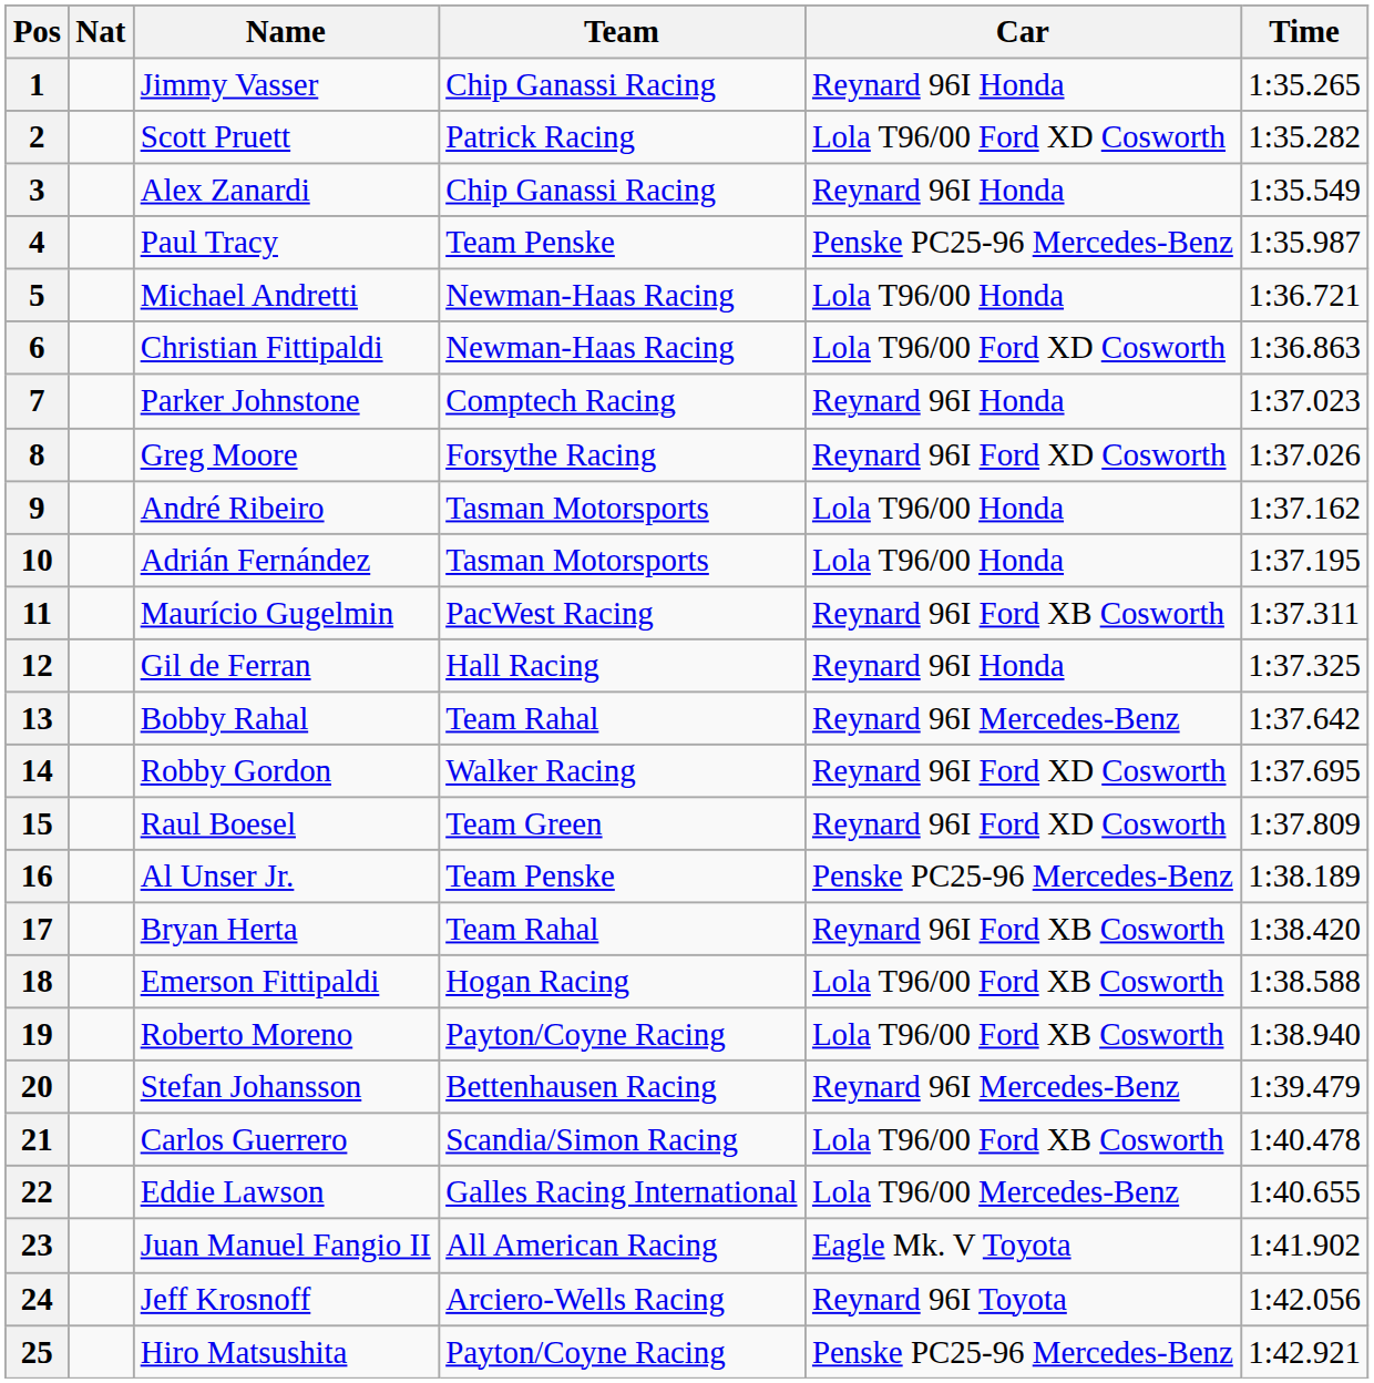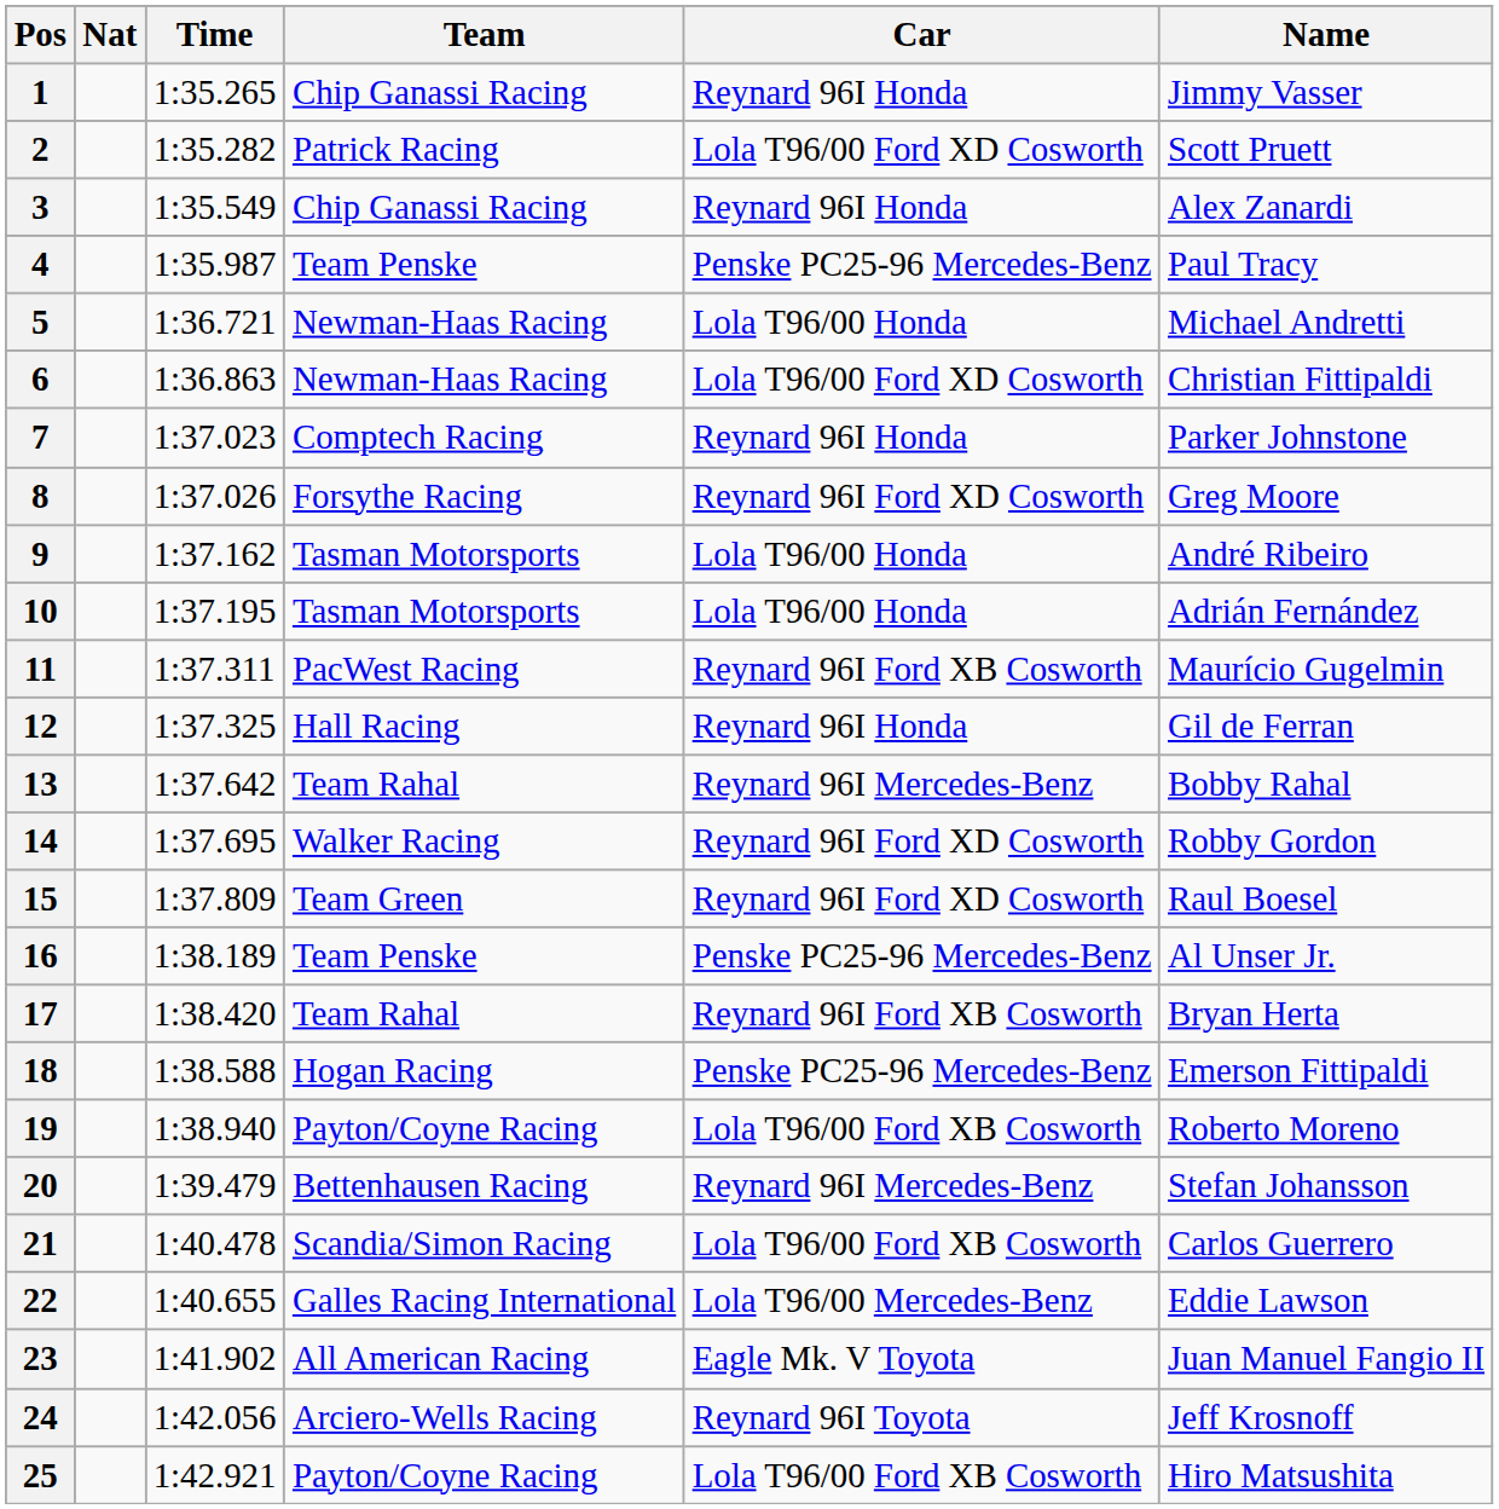 <table class="wikitable" style="font-size: 95%;">
 <tr>
 <th>Pos</th>
 <th>Nat</th>
-<th>Name</th>
+<th>Time</th>
 <th>Team</th>
 <th>Car</th>
-<th>Time</th>
+<th>Name</th>
 </tr>
 <tr>
 <th>1</th>
 <td></td>
-<td><a href='#'>Jimmy Vasser</a></td>
+<td>1:35.265</td>
 <td><a href='#'>Chip Ganassi Racing</a></td>
 <td><a href='#'>Reynard</a> 96I <a href='#'>Honda</a></td>
-<td>1:35.265</td>
+<td><a href='#'>Jimmy Vasser</a></td>
 </tr>
 <tr>
 <th>2</th>
 <td></td>
-<td><a href='#'>Scott Pruett</a></td>
+<td>1:35.282</td>
 <td><a href='#'>Patrick Racing</a></td>
 <td><a href='#'>Lola</a> T96/00 <a href='#'>Ford</a> XD <a href='#'>Cosworth</a></td>
-<td>1:35.282</td>
+<td><a href='#'>Scott Pruett</a></td>
 </tr>
 <tr>
 <th>3</th>
 <td></td>
-<td><a href='#'>Alex Zanardi</a></td>
+<td>1:35.549</td>
 <td><a href='#'>Chip Ganassi Racing</a></td>
 <td><a href='#'>Reynard</a> 96I <a href='#'>Honda</a></td>
-<td>1:35.549</td>
+<td><a href='#'>Alex Zanardi</a></td>
 </tr>
 <tr>
 <th>4</th>
 <td></td>
-<td><a href='#'>Paul Tracy</a></td>
+<td>1:35.987</td>
 <td><a href='#'>Team Penske</a></td>
 <td><a href='#'>Penske</a> PC25-96 <a href='#'>Mercedes-Benz</a></td>
-<td>1:35.987</td>
+<td><a href='#'>Paul Tracy</a></td>
 </tr>
 <tr>
 <th>5</th>
 <td></td>
-<td><a href='#'>Michael Andretti</a></td>
+<td>1:36.721</td>
 <td><a href='#'>Newman-Haas Racing</a></td>
 <td><a href='#'>Lola</a> T96/00 <a href='#'>Honda</a></td>
-<td>1:36.721</td>
+<td><a href='#'>Michael Andretti</a></td>
 </tr>
 <tr>
 <th>6</th>
 <td></td>
-<td><a href='#'>Christian Fittipaldi</a></td>
+<td>1:36.863</td>
 <td><a href='#'>Newman-Haas Racing</a></td>
 <td><a href='#'>Lola</a> T96/00 <a href='#'>Ford</a> XD <a href='#'>Cosworth</a></td>
-<td>1:36.863</td>
+<td><a href='#'>Christian Fittipaldi</a></td>
 </tr>
 <tr>
 <th>7</th>
 <td></td>
-<td><a href='#'>Parker Johnstone</a></td>
+<td>1:37.023</td>
 <td><a href='#'>Comptech Racing</a></td>
 <td><a href='#'>Reynard</a> 96I <a href='#'>Honda</a></td>
-<td>1:37.023</td>
+<td><a href='#'>Parker Johnstone</a></td>
 </tr>
 <tr>
 <th>8</th>
 <td></td>
-<td><a href='#'>Greg Moore</a></td>
+<td>1:37.026</td>
 <td><a href='#'>Forsythe Racing</a></td>
 <td><a href='#'>Reynard</a> 96I <a href='#'>Ford</a> XD <a href='#'>Cosworth</a></td>
-<td>1:37.026</td>
+<td><a href='#'>Greg Moore</a></td>
 </tr>
 <tr>
 <th>9</th>
 <td></td>
-<td><a href='#'>André Ribeiro</a></td>
+<td>1:37.162</td>
 <td><a href='#'>Tasman Motorsports</a></td>
 <td><a href='#'>Lola</a> T96/00 <a href='#'>Honda</a></td>
-<td>1:37.162</td>
+<td><a href='#'>André Ribeiro</a></td>
 </tr>
 <tr>
 <th>10</th>
 <td></td>
-<td><a href='#'>Adrián Fernández</a></td>
+<td>1:37.195</td>
 <td><a href='#'>Tasman Motorsports</a></td>
 <td><a href='#'>Lola</a> T96/00 <a href='#'>Honda</a></td>
-<td>1:37.195</td>
+<td><a href='#'>Adrián Fernández</a></td>
 </tr>
 <tr>
 <th>11</th>
 <td></td>
-<td><a href='#'>Maurício Gugelmin</a></td>
+<td>1:37.311</td>
 <td><a href='#'>PacWest Racing</a></td>
 <td><a href='#'>Reynard</a> 96I <a href='#'>Ford</a> XB <a href='#'>Cosworth</a></td>
-<td>1:37.311</td>
+<td><a href='#'>Maurício Gugelmin</a></td>
 </tr>
 <tr>
 <th>12</th>
 <td></td>
-<td><a href='#'>Gil de Ferran</a></td>
+<td>1:37.325</td>
 <td><a href='#'>Hall Racing</a></td>
 <td><a href='#'>Reynard</a> 96I <a href='#'>Honda</a></td>
-<td>1:37.325</td>
+<td><a href='#'>Gil de Ferran</a></td>
 </tr>
 <tr>
 <th>13</th>
 <td></td>
-<td><a href='#'>Bobby Rahal</a></td>
+<td>1:37.642</td>
 <td><a href='#'>Team Rahal</a></td>
 <td><a href='#'>Reynard</a> 96I <a href='#'>Mercedes-Benz</a></td>
-<td>1:37.642</td>
+<td><a href='#'>Bobby Rahal</a></td>
 </tr>
 <tr>
 <th>14</th>
 <td></td>
-<td><a href='#'>Robby Gordon</a></td>
+<td>1:37.695</td>
 <td><a href='#'>Walker Racing</a></td>
 <td><a href='#'>Reynard</a> 96I <a href='#'>Ford</a> XD <a href='#'>Cosworth</a></td>
-<td>1:37.695</td>
+<td><a href='#'>Robby Gordon</a></td>
 </tr>
 <tr>
 <th>15</th>
 <td></td>
-<td><a href='#'>Raul Boesel</a></td>
+<td>1:37.809</td>
 <td><a href='#'>Team Green</a></td>
 <td><a href='#'>Reynard</a> 96I <a href='#'>Ford</a> XD <a href='#'>Cosworth</a></td>
-<td>1:37.809</td>
+<td><a href='#'>Raul Boesel</a></td>
 </tr>
 <tr>
 <th>16</th>
 <td></td>
-<td><a href='#'>Al Unser Jr.</a></td>
+<td>1:38.189</td>
 <td><a href='#'>Team Penske</a></td>
 <td><a href='#'>Penske</a> PC25-96 <a href='#'>Mercedes-Benz</a></td>
-<td>1:38.189</td>
+<td><a href='#'>Al Unser Jr.</a></td>
 </tr>
 <tr>
 <th>17</th>
 <td></td>
-<td><a href='#'>Bryan Herta</a></td>
+<td>1:38.420</td>
 <td><a href='#'>Team Rahal</a></td>
 <td><a href='#'>Reynard</a> 96I <a href='#'>Ford</a> XB <a href='#'>Cosworth</a></td>
-<td>1:38.420</td>
+<td><a href='#'>Bryan Herta</a></td>
 </tr>
 <tr>
 <th>18</th>
 <td></td>
+<td>1:38.588</td>
+<td><a href='#'>Hogan Racing</a></td>
+<td><a href='#'>Penske</a> PC25-96 <a href='#'>Mercedes-Benz</a></td>
 <td><a href='#'>Emerson Fittipaldi</a></td>
-<td><a href='#'>Hogan Racing</a></td>
-<td><a href='#'>Lola</a> T96/00 <a href='#'>Ford</a> XB <a href='#'>Cosworth</a></td>
-<td>1:38.588</td>
 </tr>
 <tr>
 <th>19</th>
 <td></td>
-<td><a href='#'>Roberto Moreno</a></td>
+<td>1:38.940</td>
 <td><a href='#'>Payton/Coyne Racing</a></td>
 <td><a href='#'>Lola</a> T96/00 <a href='#'>Ford</a> XB <a href='#'>Cosworth</a></td>
-<td>1:38.940</td>
+<td><a href='#'>Roberto Moreno</a></td>
 </tr>
 <tr>
 <th>20</th>
 <td></td>
-<td><a href='#'>Stefan Johansson</a></td>
+<td>1:39.479</td>
 <td><a href='#'>Bettenhausen Racing</a></td>
 <td><a href='#'>Reynard</a> 96I <a href='#'>Mercedes-Benz</a></td>
-<td>1:39.479</td>
+<td><a href='#'>Stefan Johansson</a></td>
 </tr>
 <tr>
 <th>21</th>
 <td></td>
-<td><a href='#'>Carlos Guerrero</a></td>
+<td>1:40.478</td>
 <td><a href='#'>Scandia/Simon Racing</a></td>
 <td><a href='#'>Lola</a> T96/00 <a href='#'>Ford</a> XB <a href='#'>Cosworth</a></td>
-<td>1:40.478</td>
+<td><a href='#'>Carlos Guerrero</a></td>
 </tr>
 <tr>
 <th>22</th>
 <td></td>
-<td><a href='#'>Eddie Lawson</a></td>
+<td>1:40.655</td>
 <td><a href='#'>Galles Racing International</a></td>
 <td><a href='#'>Lola</a> T96/00 <a href='#'>Mercedes-Benz</a></td>
-<td>1:40.655</td>
+<td><a href='#'>Eddie Lawson</a></td>
 </tr>
 <tr>
 <th>23</th>
 <td></td>
-<td><a href='#'>Juan Manuel Fangio II</a></td>
+<td>1:41.902</td>
 <td><a href='#'>All American Racing</a></td>
 <td><a href='#'>Eagle</a> Mk. V <a href='#'>Toyota</a></td>
-<td>1:41.902</td>
+<td><a href='#'>Juan Manuel Fangio II</a></td>
 </tr>
 <tr>
 <th>24</th>
 <td></td>
-<td><a href='#'>Jeff Krosnoff</a></td>
+<td>1:42.056</td>
 <td><a href='#'>Arciero-Wells Racing</a></td>
 <td><a href='#'>Reynard</a> 96I <a href='#'>Toyota</a></td>
-<td>1:42.056</td>
+<td><a href='#'>Jeff Krosnoff</a></td>
 </tr>
 <tr>
 <th>25</th>
 <td></td>
+<td>1:42.921</td>
+<td><a href='#'>Payton/Coyne Racing</a></td>
+<td><a href='#'>Lola</a> T96/00 <a href='#'>Ford</a> XB <a href='#'>Cosworth</a></td>
 <td><a href='#'>Hiro Matsushita</a></td>
-<td><a href='#'>Payton/Coyne Racing</a></td>
-<td><a href='#'>Penske</a> PC25-96 <a href='#'>Mercedes-Benz</a></td>
-<td>1:42.921</td>
 </tr>
 </table>
